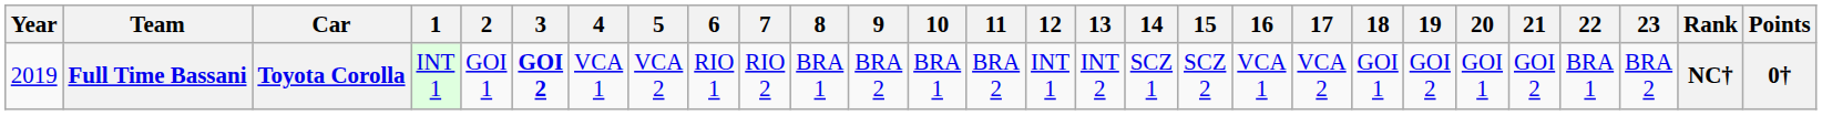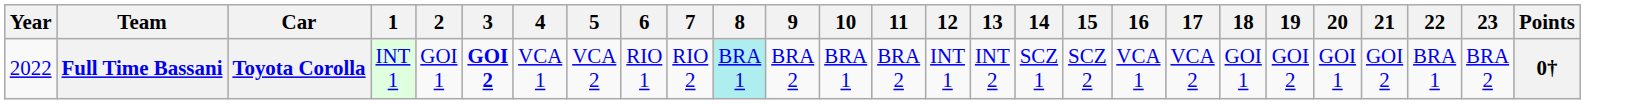 <table class="wikitable" style="text-align:center; font-size:85%">
 <tr>
 <th>Year</th>
 <th>Team</th>
 <th>Car</th>
 <th>1</th>
 <th>2</th>
 <th>3</th>
 <th>4</th>
 <th>5</th>
 <th>6</th>
 <th>7</th>
 <th>8</th>
 <th>9</th>
 <th>10</th>
 <th>11</th>
 <th>12</th>
 <th>13</th>
 <th>14</th>
 <th>15</th>
 <th>16</th>
 <th>17</th>
 <th>18</th>
 <th>19</th>
 <th>20</th>
 <th>21</th>
 <th>22</th>
 <th>23</th>
-<th>Rank</th>
 <th>Points</th>
 </tr>
 <tr>
-<td><a href='#'>2019</a></td>
+<td><a href='#'>2022</a></td>
 <th nowrap><a href='#'>Full Time Bassani</a></th>
 <th nowrap><a href='#'>Toyota Corolla</a></th>
 <td style="background:#dfffdf;"><a href='#'>INT<br>1</a><br></td>
 <td><a href='#'>GOI<br>1</a></td>
 <td><strong><a href='#'>GOI<br>2</a></strong></td>
 <td><a href='#'>VCA<br>1</a></td>
 <td><a href='#'>VCA<br>2</a></td>
 <td><a href='#'>RIO<br>1</a></td>
 <td><a href='#'>RIO<br>2</a></td>
-<td><a href='#'>BRA<br>1</a></td>
+<td style="background: paleturquoise;"><a href='#'>BRA<br>1</a></td>
 <td><a href='#'>BRA<br>2</a></td>
 <td><a href='#'>BRA<br>1</a></td>
 <td><a href='#'>BRA<br>2</a></td>
 <td><a href='#'>INT<br>1</a></td>
 <td><a href='#'>INT<br>2</a></td>
 <td><a href='#'>SCZ<br>1</a></td>
 <td><a href='#'>SCZ<br>2</a></td>
 <td><a href='#'>VCA<br>1</a></td>
 <td><a href='#'>VCA<br>2</a></td>
 <td><a href='#'>GOI<br>1</a></td>
 <td><a href='#'>GOI<br>2</a></td>
 <td><a href='#'>GOI<br>1</a></td>
 <td><a href='#'>GOI<br>2</a></td>
 <td><a href='#'>BRA<br>1</a></td>
 <td><a href='#'>BRA<br>2</a></td>
-<th>NC†</th>
 <th>0†</th>
 </tr>
 </table>
